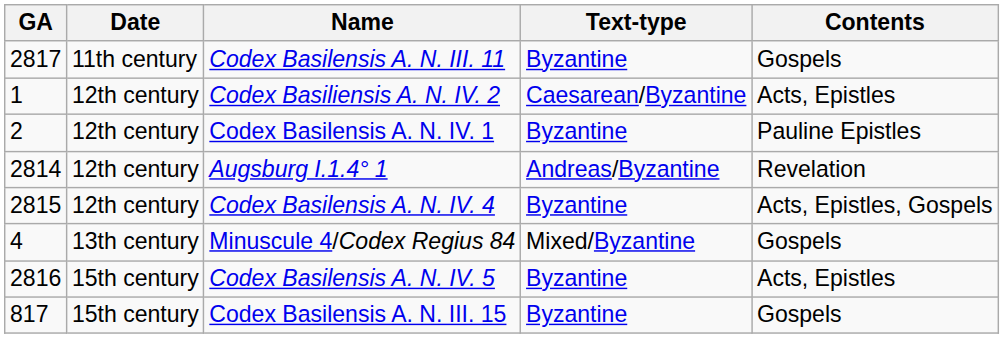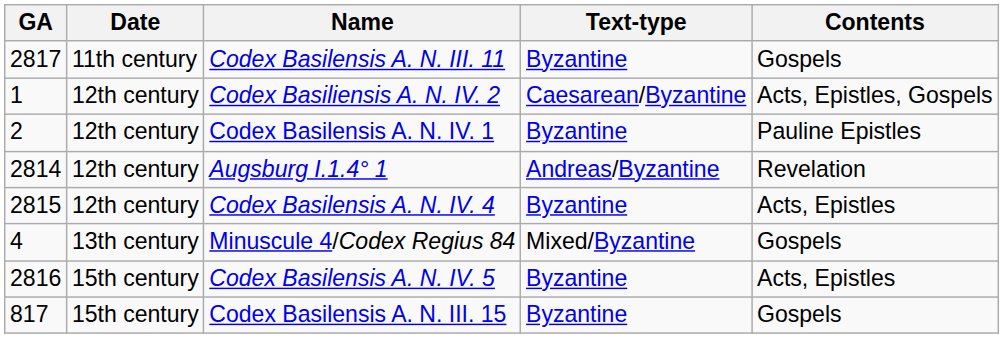 <table class="wikitable">
 <tr>
 <th>GA</th>
 <th>Date</th>
 <th>Name</th>
 <th>Text-type</th>
 <th>Contents</th>
 </tr>
 <tr>
 <td>2817</td>
 <td>11th century</td>
 <td><em><a href='#'>Codex Basilensis A. N. III. 11</a></em></td>
 <td><a href='#'>Byzantine</a></td>
 <td>Gospels</td>
 </tr>
 <tr>
 <td>1</td>
 <td>12th century</td>
 <td><em><a href='#'>Codex Basiliensis A. N. IV. 2</a></em></td>
 <td><a href='#'>Caesarean</a>/<a href='#'>Byzantine</a></td>
-<td>Acts, Epistles</td>
+<td>Acts, Epistles, Gospels</td>
 </tr>
 <tr>
 <td>2</td>
 <td>12th century</td>
 <td><a href='#'>Codex Basilensis A. N. IV. 1</a></td>
 <td><a href='#'>Byzantine</a></td>
 <td>Pauline Epistles</td>
 </tr>
 <tr>
 <td>2814</td>
 <td>12th century</td>
 <td><a href='#'><em>Augsburg I.1.4° 1</em></a></td>
 <td><a href='#'>Andreas</a>/<a href='#'>Byzantine</a></td>
 <td>Revelation</td>
 </tr>
 <tr>
 <td>2815</td>
 <td>12th century</td>
 <td><em><a href='#'>Codex Basilensis A. N. IV. 4</a></em></td>
 <td><a href='#'>Byzantine</a></td>
-<td>Acts, Epistles, Gospels</td>
+<td>Acts, Epistles</td>
 </tr>
 <tr>
 <td>4</td>
 <td>13th century</td>
 <td><a href='#'>Minuscule 4</a>/<em>Codex Regius 84</em></td>
 <td>Mixed/<a href='#'>Byzantine</a></td>
 <td>Gospels</td>
 </tr>
 <tr>
 <td>2816</td>
 <td>15th century</td>
 <td><em><a href='#'>Codex Basilensis A. N. IV. 5</a></em></td>
 <td><a href='#'>Byzantine</a></td>
 <td>Acts, Epistles</td>
 </tr>
 <tr>
 <td>817</td>
 <td>15th century</td>
 <td><a href='#'>Codex Basilensis A. N. III. 15</a></td>
 <td><a href='#'>Byzantine</a></td>
 <td>Gospels</td>
 </tr>
 </table>
